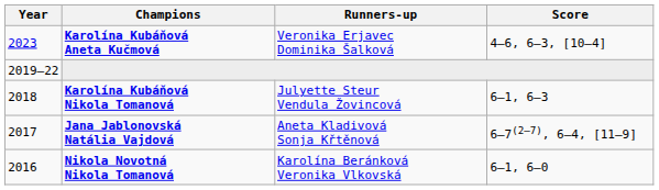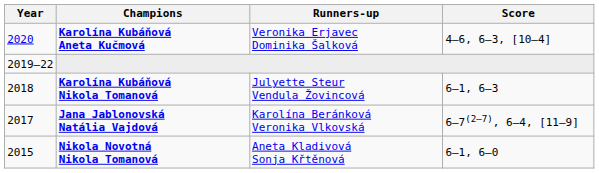 <table class="wikitable" style="font-size:90%">
 <tr>
 <th>Year</th>
 <th width="200">Champions</th>
 <th width="200">Runners-up</th>
 <th width="155">Score</th>
 </tr>
 <tr>
-<td><a href='#'>2023</a></td>
+<td><a href='#'>2020</a></td>
 <td> <strong><a href='#'>Karolína Kubáňová</a></strong> <br>  <strong><a href='#'>Aneta Kučmová</a></strong></td>
 <td> <a href='#'>Veronika Erjavec</a> <br>  <a href='#'>Dominika Šalková</a></td>
 <td>4–6, 6–3, [10–4]</td>
 </tr>
 <tr>
 <td>2019–22</td>
 <td colspan=3 bgcolor="#ededed"></td>
 </tr>
 <tr>
 <td>2018</td>
 <td> <strong><a href='#'>Karolína Kubáňová</a></strong> <br>  <strong><a href='#'>Nikola Tomanová</a></strong></td>
 <td> <a href='#'>Julyette Steur</a> <br>  <a href='#'>Vendula Žovincová</a></td>
 <td>6–1, 6–3</td>
 </tr>
 <tr>
 <td>2017</td>
 <td> <strong><a href='#'>Jana Jablonovská</a></strong> <br>  <strong><a href='#'>Natália Vajdová</a></strong></td>
-<td> <a href='#'>Aneta Kladivová</a> <br>  <a href='#'>Sonja Křtěnová</a></td>
+<td> <a href='#'>Karolína Beránková</a> <br>  <a href='#'>Veronika Vlkovská</a></td>
 <td>6–7<sup>(2–7)</sup>, 6–4, [11–9]</td>
 </tr>
 <tr>
-<td>2016</td>
+<td>2015</td>
 <td> <strong><a href='#'>Nikola Novotná</a></strong> <br>  <strong><a href='#'>Nikola Tomanová</a></strong></td>
-<td> <a href='#'>Karolína Beránková</a> <br>  <a href='#'>Veronika Vlkovská</a></td>
+<td> <a href='#'>Aneta Kladivová</a> <br>  <a href='#'>Sonja Křtěnová</a></td>
 <td>6–1, 6–0</td>
 </tr>
 </table>
